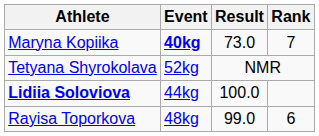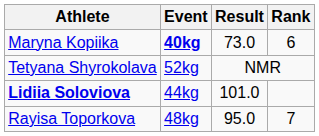 <table class=wikitable>
 <tr>
 <th>Athlete</th>
 <th>Event</th>
 <th>Result</th>
 <th>Rank</th>
 </tr>
 <tr>
 <td><a href='#'>Maryna Kopiika</a></td>
 <td><strong><a href='#'>40kg</a></strong></td>
 <td style="text-align:center;">73.0</td>
-<td style="text-align:center;">7</td>
+<td style="text-align:center;">6</td>
 </tr>
 <tr>
 <td><a href='#'>Tetyana Shyrokolava</a></td>
 <td><a href='#'>52kg</a></td>
 <td style="text-align:center;" colspan="2">NMR</td>
 </tr>
 <tr>
 <td><strong><a href='#'>Lidiia Soloviova</a></strong></td>
 <td><a href='#'>44kg</a></td>
-<td style="text-align:center;">100.0</td>
+<td style="text-align:center;">101.0</td>
 <td style="text-align:center;"></td>
 </tr>
 <tr>
 <td><a href='#'>Rayisa Toporkova</a></td>
 <td><a href='#'>48kg</a></td>
-<td style="text-align:center;">99.0</td>
-<td style="text-align:center;">6</td>
+<td style="text-align:center;">95.0</td>
+<td style="text-align:center;">7</td>
 </tr>
 </table>
